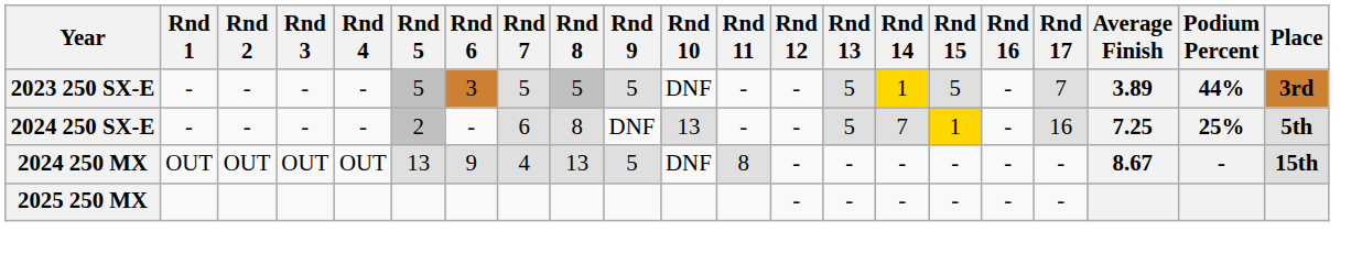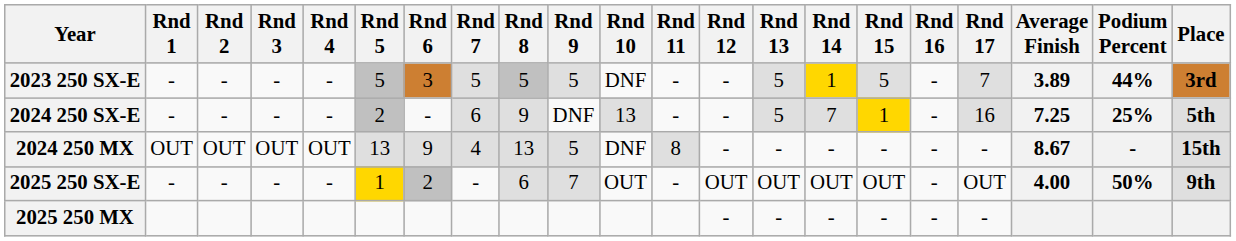 <table class="wikitable" style="font-size: 85%; text-align:center">
 <tr valign="top">
 <th valign="middle">Year</th>
 <th>Rnd<br>1</th>
 <th>Rnd<br>2</th>
 <th>Rnd<br>3</th>
 <th>Rnd<br>4</th>
 <th>Rnd<br>5</th>
 <th>Rnd<br>6</th>
 <th>Rnd<br>7</th>
 <th>Rnd<br>8</th>
 <th>Rnd<br>9</th>
 <th>Rnd<br>10</th>
 <th>Rnd<br>11</th>
 <th>Rnd<br>12</th>
 <th>Rnd<br>13</th>
 <th>Rnd<br>14</th>
 <th>Rnd<br>15</th>
 <th>Rnd<br>16</th>
 <th>Rnd<br>17</th>
 <th valign="middle">Average<br>Finish</th>
 <th valign="middle">Podium<br>Percent</th>
 <th valign="middle">Place</th>
 </tr>
 <tr>
 <th>2023 250 SX-E</th>
 <td>-</td>
 <td>-</td>
 <td>-</td>
 <td>-</td>
 <td style="background: silver;">5</td>
 <td style="background:#CD7F32;">3</td>
 <td style="background:#dfdfdf;">5</td>
 <td style="background: silver;">5</td>
 <td style="background:#dfdfdf;">5</td>
 <td>DNF</td>
 <td>-</td>
 <td>-</td>
 <td style="background:#dfdfdf;">5</td>
 <td style="background: gold;">1</td>
 <td style="background:#dfdfdf;">5</td>
 <td>-</td>
 <td style="background:#dfdfdf;">7</td>
 <th>3.89</th>
 <th>44%</th>
 <th style="background:#CD7F32;">3rd</th>
 </tr>
 <tr>
 <th>2024 250 SX-E</th>
 <td>-</td>
 <td>-</td>
 <td>-</td>
 <td>-</td>
 <td style="background: silver;">2</td>
 <td>-</td>
 <td style="background:#dfdfdf;">6</td>
-<td style="background:#dfdfdf;">8</td>
+<td style="background:#dfdfdf;">9</td>
 <td>DNF</td>
 <td style="background:#dfdfdf;">13</td>
 <td>-</td>
 <td>-</td>
 <td style="background:#dfdfdf;">5</td>
 <td style="background:#dfdfdf;">7</td>
 <td style="background: gold;">1</td>
 <td>-</td>
 <td style="background:#dfdfdf;">16</td>
 <th>7.25</th>
 <th>25%</th>
 <th style="background:#dfdfdf;">5th</th>
 </tr>
 <tr>
 <th>2024 250 MX</th>
 <td>OUT</td>
 <td>OUT</td>
 <td>OUT</td>
 <td>OUT</td>
 <td style="background:#dfdfdf;">13</td>
 <td style="background:#dfdfdf;">9</td>
 <td style="background:#dfdfdf;">4</td>
 <td style="background:#dfdfdf;">13</td>
 <td style="background:#dfdfdf;">5</td>
 <td>DNF</td>
 <td style="background:#dfdfdf;">8</td>
 <td>-</td>
 <td>-</td>
 <td>-</td>
 <td>-</td>
 <td>-</td>
 <td>-</td>
 <th>8.67</th>
 <th>-</th>
 <th style="background:#dfdfdf;">15th</th>
 </tr>
 <tr>
+<th>2025 250 SX-E</th>
+<td>-</td>
+<td>-</td>
+<td>-</td>
+<td>-</td>
+<td style="background: gold;">1</td>
+<td style="background: silver;">2</td>
+<td>-</td>
+<td style="background:#dfdfdf;">6</td>
+<td style="background:#dfdfdf;">7</td>
+<td>OUT</td>
+<td>-</td>
+<td>OUT</td>
+<td>OUT</td>
+<td>OUT</td>
+<td>OUT</td>
+<td>-</td>
+<td>OUT</td>
+<th>4.00</th>
+<th>50%</th>
+<th style="background:#dfdfdf;">9th</th>
+</tr>
+<tr>
 <th>2025 250 MX</th>
 <td></td>
 <td></td>
 <td></td>
 <td></td>
 <td></td>
 <td></td>
 <td></td>
 <td></td>
 <td></td>
 <td></td>
 <td></td>
 <td>-</td>
 <td>-</td>
 <td>-</td>
 <td>-</td>
 <td>-</td>
 <td>-</td>
 <th></th>
 <th></th>
 <th></th>
 </tr>
 </table>
